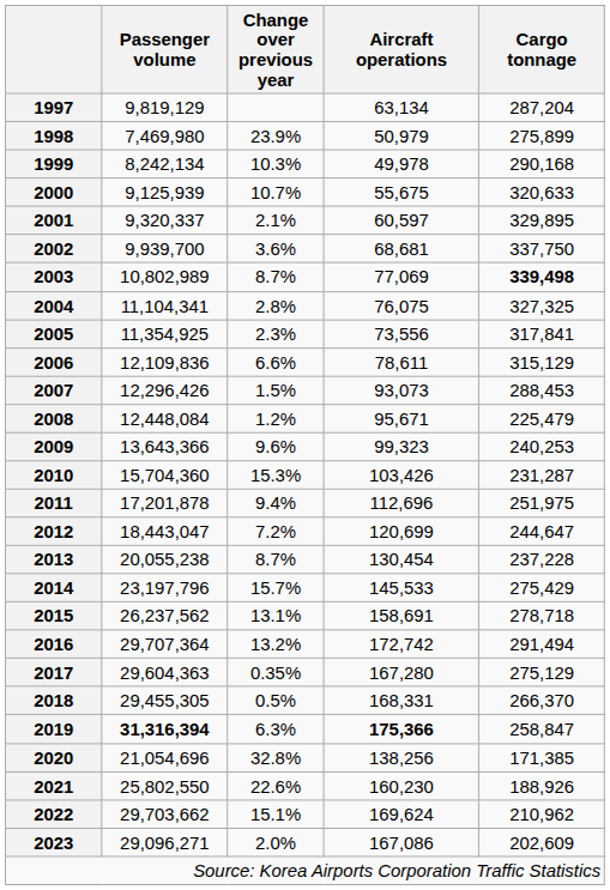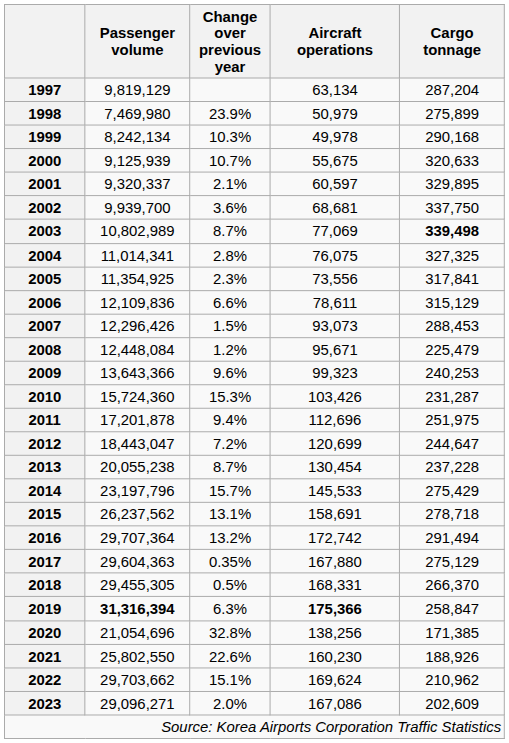 <table class="wikitable sortable"; style="text-align: center; font-size: 95%">
 <tr>
 <th style="width:75px"></th>
 <th style="width:100px">Passenger volume</th>
 <th style="width:75px">Change over previous year</th>
 <th style="width:125px">Aircraft operations</th>
 <th style="width:100px">Cargo tonnage</th>
 </tr>
 <tr>
 <th>1997</th>
 <td>9,819,129</td>
 <td></td>
 <td>63,134</td>
 <td>287,204</td>
 </tr>
 <tr>
 <th>1998</th>
 <td>7,469,980</td>
 <td>23.9%</td>
 <td>50,979</td>
 <td>275,899</td>
 </tr>
 <tr>
 <th>1999</th>
 <td>8,242,134</td>
 <td>10.3%</td>
 <td>49,978</td>
 <td>290,168</td>
 </tr>
 <tr>
 <th>2000</th>
 <td>9,125,939</td>
 <td>10.7%</td>
 <td>55,675</td>
 <td>320,633</td>
 </tr>
 <tr>
 <th>2001</th>
 <td>9,320,337</td>
 <td>2.1%</td>
 <td>60,597</td>
 <td>329,895</td>
 </tr>
 <tr>
 <th>2002</th>
 <td>9,939,700</td>
 <td>3.6%</td>
 <td>68,681</td>
 <td>337,750</td>
 </tr>
 <tr>
 <th>2003</th>
 <td>10,802,989</td>
 <td>8.7%</td>
 <td>77,069</td>
 <td><strong>339,498</strong></td>
 </tr>
 <tr>
 <th>2004</th>
-<td>11,104,341</td>
+<td>11,014,341</td>
 <td>2.8%</td>
 <td>76,075</td>
 <td>327,325</td>
 </tr>
 <tr>
 <th>2005</th>
 <td>11,354,925</td>
 <td>2.3%</td>
 <td>73,556</td>
 <td>317,841</td>
 </tr>
 <tr>
 <th>2006</th>
 <td>12,109,836</td>
 <td>6.6%</td>
 <td>78,611</td>
 <td>315,129</td>
 </tr>
 <tr>
 <th>2007</th>
 <td>12,296,426</td>
 <td>1.5%</td>
 <td>93,073</td>
 <td>288,453</td>
 </tr>
 <tr>
 <th>2008</th>
 <td>12,448,084</td>
 <td>1.2%</td>
 <td>95,671</td>
 <td>225,479</td>
 </tr>
 <tr>
 <th>2009</th>
 <td>13,643,366</td>
 <td>9.6%</td>
 <td>99,323</td>
 <td>240,253</td>
 </tr>
 <tr>
 <th>2010</th>
-<td>15,704,360</td>
+<td>15,724,360</td>
 <td>15.3%</td>
 <td>103,426</td>
 <td>231,287</td>
 </tr>
 <tr>
 <th>2011</th>
 <td>17,201,878</td>
 <td>9.4%</td>
 <td>112,696</td>
 <td>251,975</td>
 </tr>
 <tr>
 <th>2012</th>
 <td>18,443,047</td>
 <td>7.2%</td>
 <td>120,699</td>
 <td>244,647</td>
 </tr>
 <tr>
 <th>2013</th>
 <td>20,055,238</td>
 <td>8.7%</td>
 <td>130,454</td>
 <td>237,228</td>
 </tr>
 <tr>
 <th>2014</th>
 <td>23,197,796</td>
 <td>15.7%</td>
 <td>145,533</td>
 <td>275,429</td>
 </tr>
 <tr>
 <th>2015</th>
 <td>26,237,562</td>
 <td>13.1%</td>
 <td>158,691</td>
 <td>278,718</td>
 </tr>
 <tr>
 <th>2016</th>
 <td>29,707,364</td>
 <td>13.2%</td>
 <td>172,742</td>
 <td>291,494</td>
 </tr>
 <tr>
 <th>2017</th>
 <td>29,604,363</td>
 <td>0.35%</td>
-<td>167,280</td>
+<td>167,880</td>
 <td>275,129</td>
 </tr>
 <tr>
 <th>2018</th>
 <td>29,455,305</td>
 <td>0.5%</td>
 <td>168,331</td>
 <td>266,370</td>
 </tr>
 <tr>
 <th>2019</th>
 <td><strong>31,316,394</strong></td>
 <td>6.3%</td>
 <td><strong>175,366</strong></td>
 <td>258,847</td>
 </tr>
 <tr>
 <th>2020</th>
 <td>21,054,696</td>
 <td>32.8%</td>
 <td>138,256</td>
 <td>171,385</td>
 </tr>
 <tr>
 <th>2021</th>
 <td>25,802,550</td>
 <td>22.6%</td>
 <td>160,230</td>
 <td>188,926</td>
 </tr>
 <tr>
 <th>2022</th>
 <td>29,703,662</td>
 <td>15.1%</td>
 <td>169,624</td>
 <td>210,962</td>
 </tr>
 <tr>
 <th>2023</th>
 <td>29,096,271</td>
 <td>2.0%</td>
 <td>167,086</td>
 <td>202,609</td>
 </tr>
 <tr>
 <td colspan="5" style="text-align:right;"><em>Source: Korea Airports Corporation Traffic Statistics</em></td>
 </tr>
 </table>
